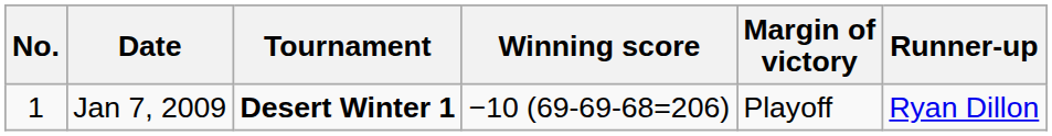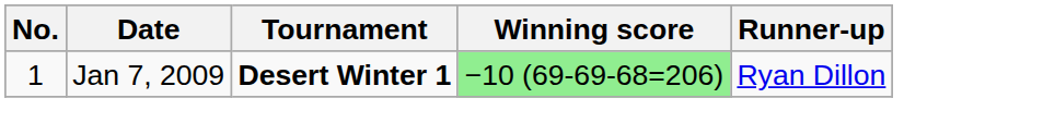 <table class="wikitable" style="font-size:95%;">
 <tr>
 <th>No.</th>
 <th>Date</th>
 <th>Tournament</th>
 <th>Winning score</th>
-<th>Margin of<br>victory</th>
 <th>Runner-up</th>
 </tr>
 <tr>
 <td align=center>1</td>
 <td align=right>Jan 7, 2009</td>
 <td><strong>Desert Winter 1</strong></td>
-<td>−10 (69-69-68=206)</td>
-<td>Playoff</td>
+<td style="background: lightgreen;">−10 (69-69-68=206)</td>
 <td> <a href='#'>Ryan Dillon</a></td>
 </tr>
 </table>
